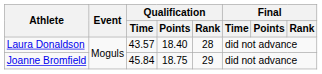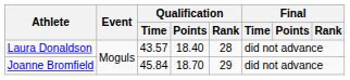 <table class="wikitable" style="font-size:90%">
 <tr>
 <th rowspan="2">Athlete</th>
 <th rowspan="2">Event</th>
 <th colspan="3">Qualification</th>
 <th colspan="3">Final</th>
 </tr>
 <tr>
 <th>Time</th>
 <th>Points</th>
 <th>Rank</th>
 <th>Time</th>
 <th>Points</th>
 <th>Rank</th>
 </tr>
 <tr>
 <td><a href='#'>Laura Donaldson</a></td>
 <td rowspan="2">Moguls</td>
 <td align="center">43.57</td>
 <td align="center">18.40</td>
 <td align="center">28</td>
 <td colspan="3">did not advance</td>
 </tr>
 <tr>
 <td><a href='#'>Joanne Bromfield</a></td>
 <td align="center">45.84</td>
-<td align="center">18.75</td>
+<td align="center">18.70</td>
 <td align="center">29</td>
 <td colspan="3">did not advance</td>
 </tr>
 </table>
